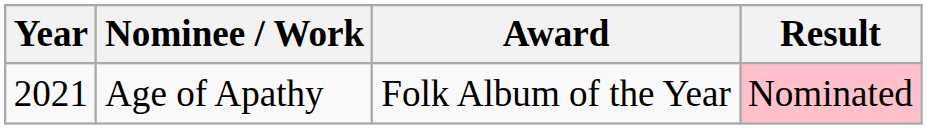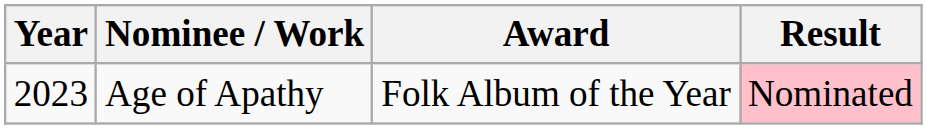 <table class="wikitable">
 <tr>
 <th>Year</th>
 <th>Nominee / Work</th>
 <th>Award</th>
 <th>Result</th>
 </tr>
 <tr>
-<td>2021</td>
+<td>2023</td>
 <td>Age of Apathy</td>
 <td>Folk Album of the Year</td>
 <td style="background: pink;">Nominated</td>
 </tr>
 </table>
